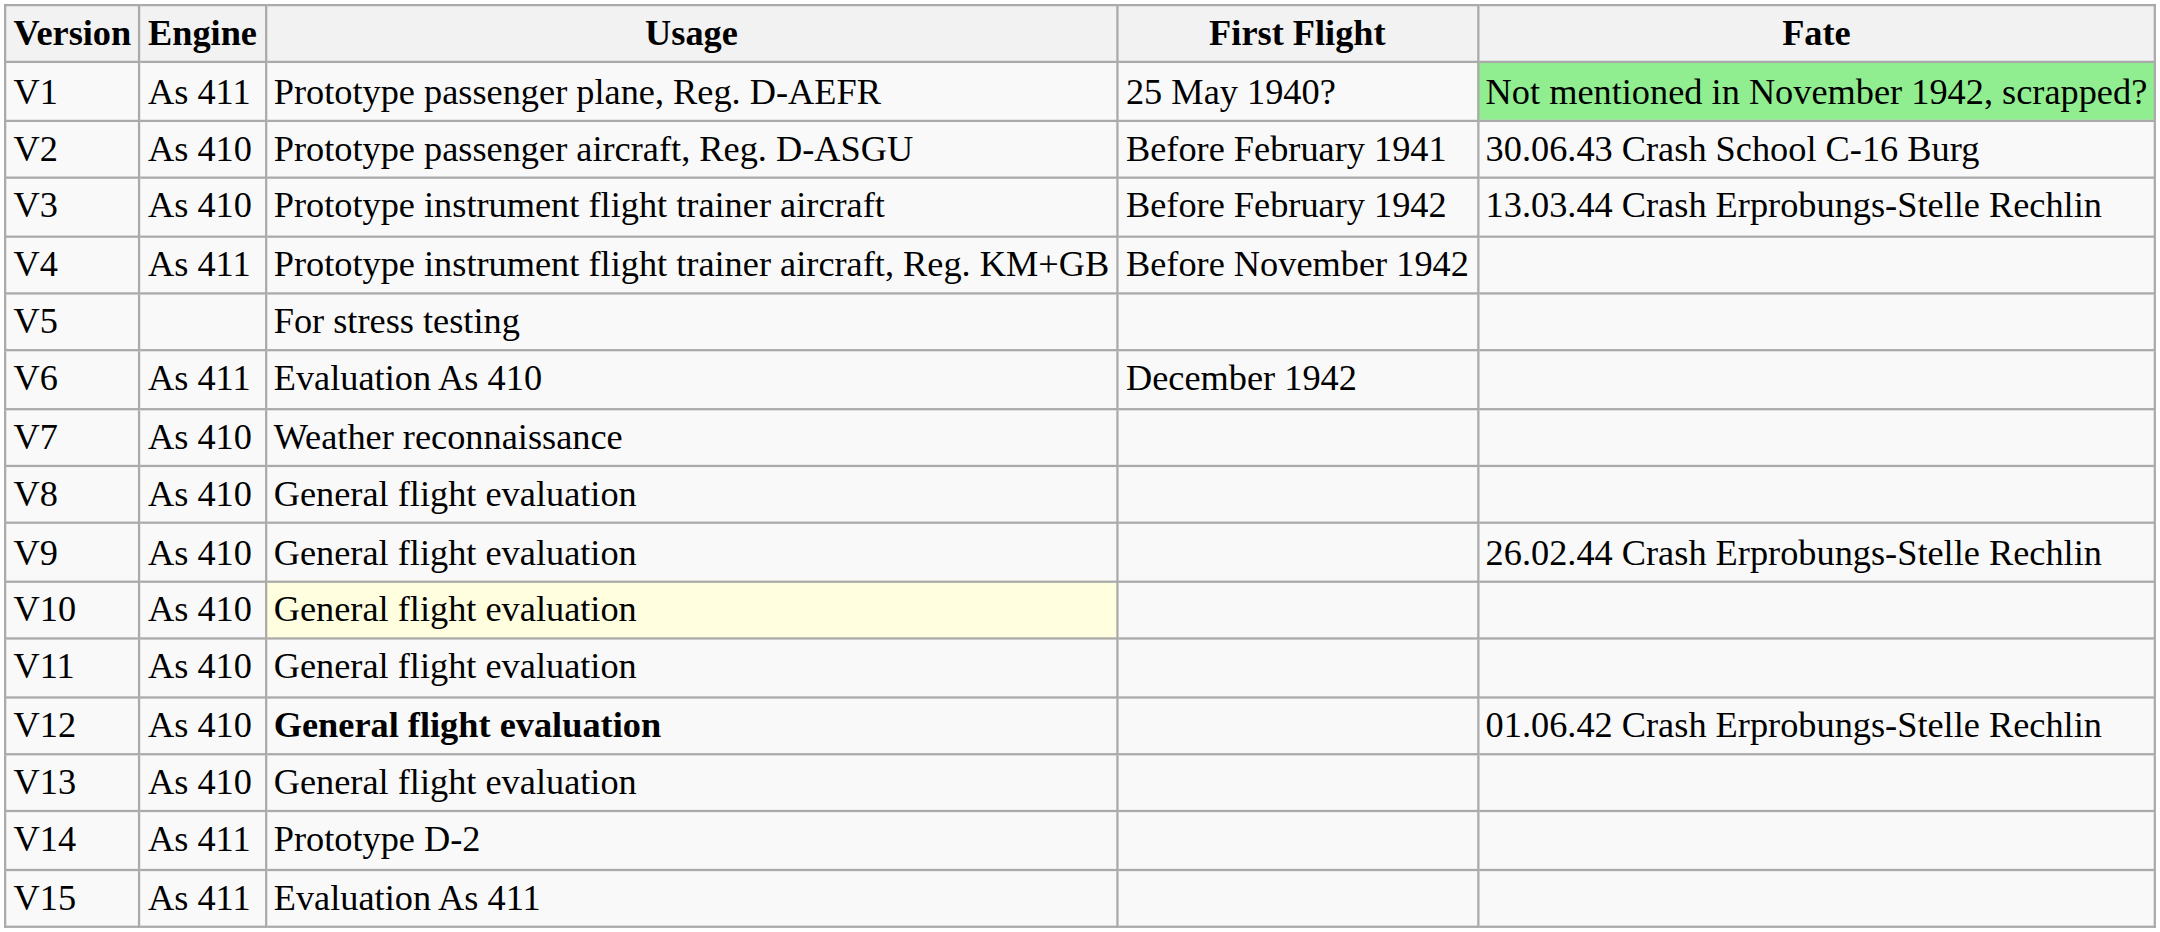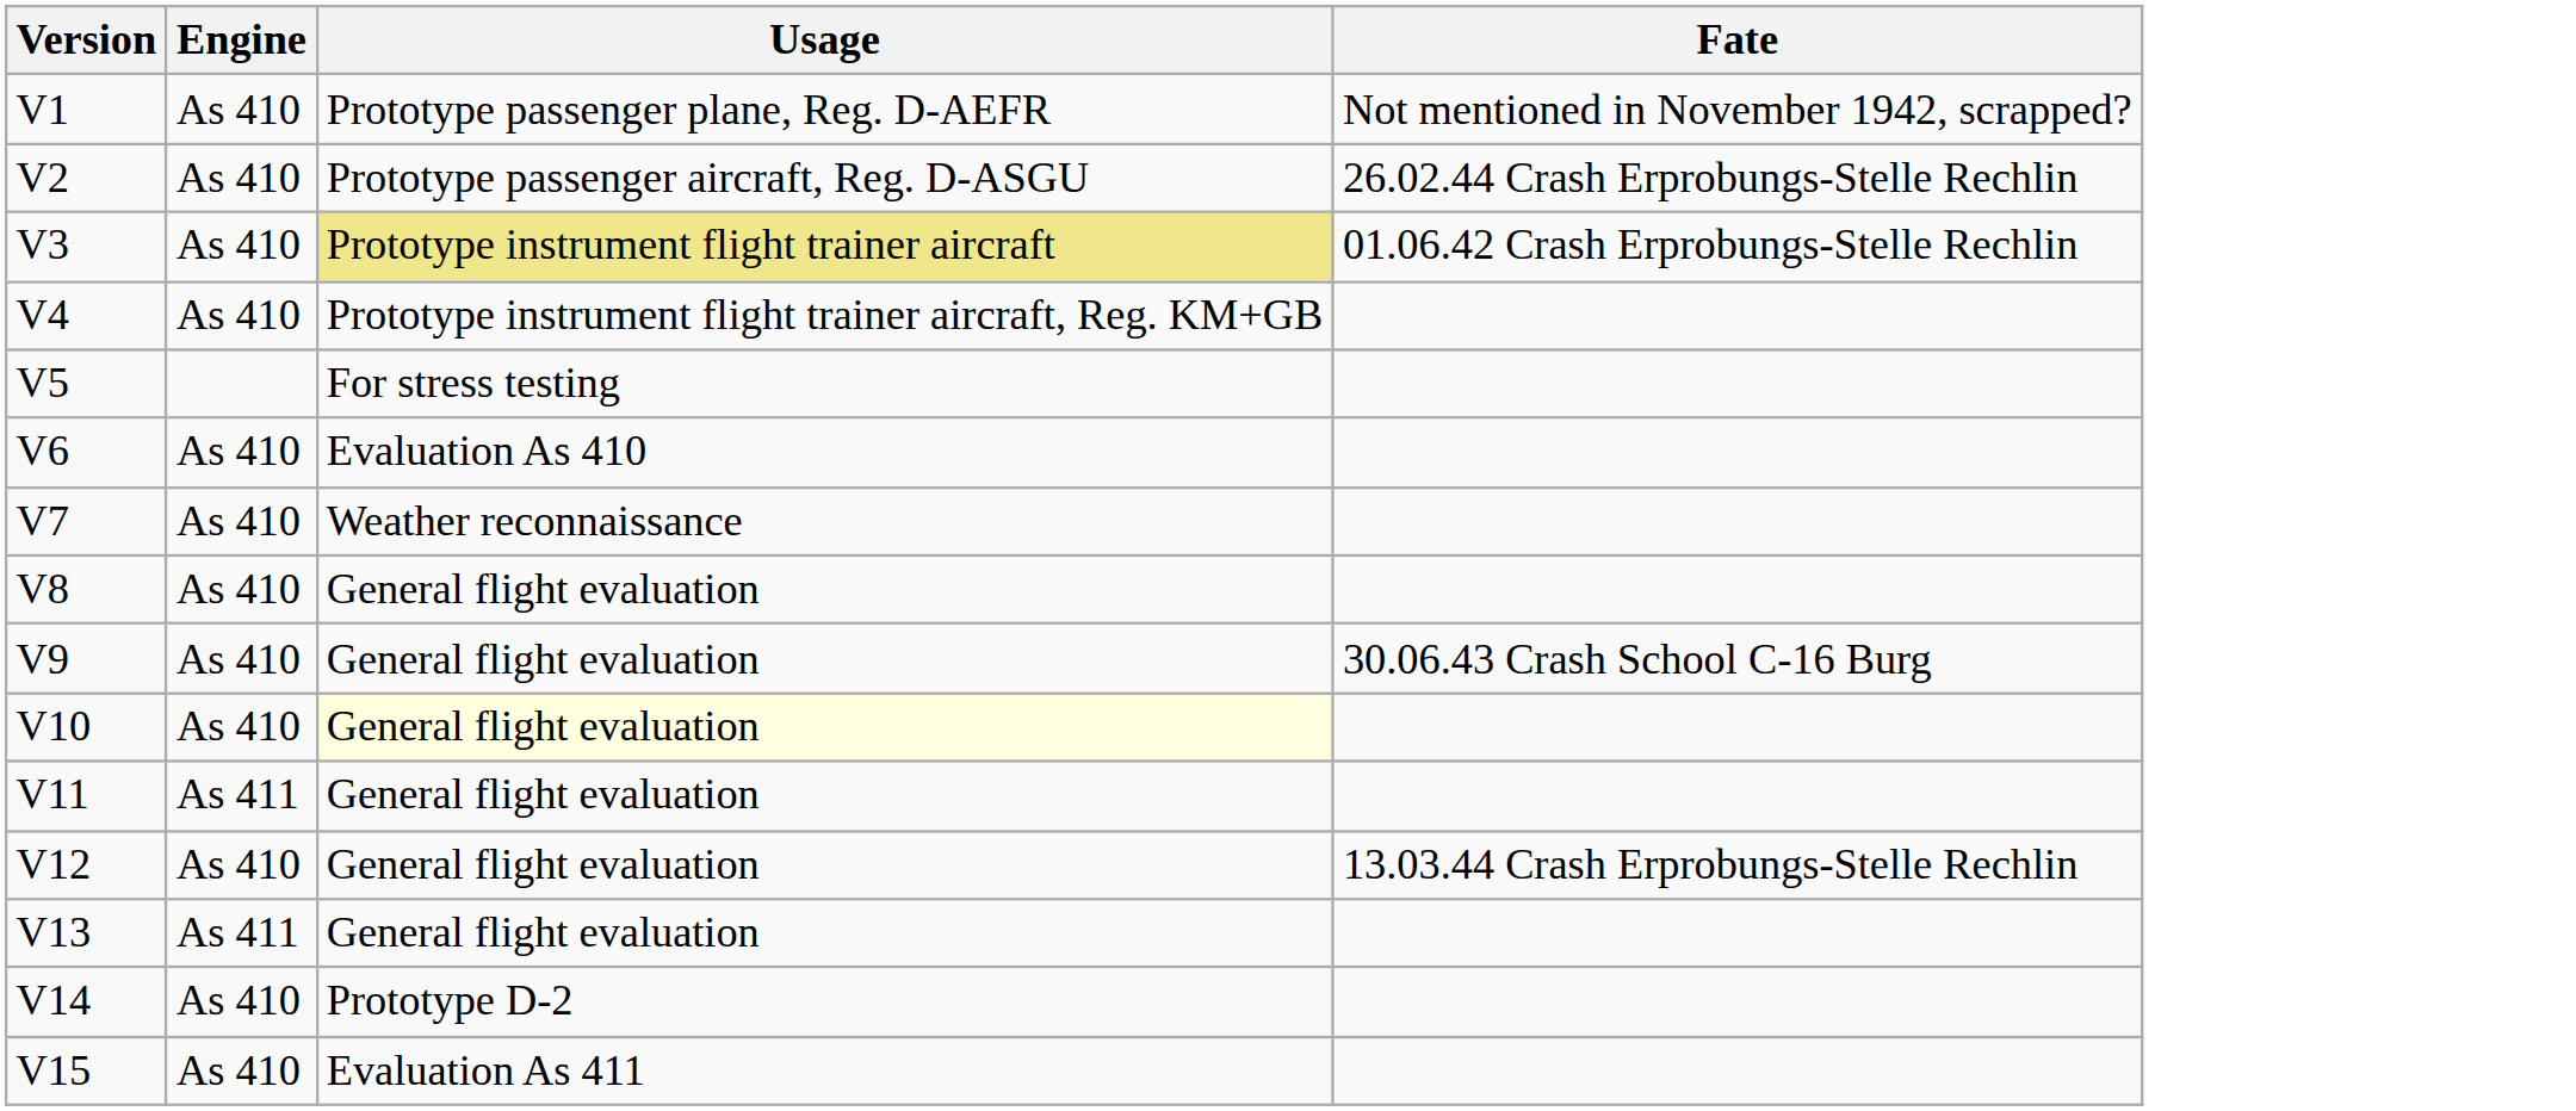 <table class="wikitable">
 <tr>
 <th>Version</th>
 <th>Engine</th>
 <th>Usage</th>
-<th>First Flight</th>
 <th>Fate</th>
 </tr>
 <tr>
 <td>V1</td>
-<td>As 411</td>
+<td>As 410</td>
 <td>Prototype passenger plane, Reg. D-AEFR</td>
-<td>25 May 1940?</td>
-<td style="background: lightgreen;">Not mentioned in November 1942, scrapped?</td>
+<td>Not mentioned in November 1942, scrapped?</td>
 </tr>
 <tr>
 <td>V2</td>
 <td>As 410</td>
 <td>Prototype passenger aircraft, Reg. D-ASGU</td>
-<td>Before February 1941</td>
-<td>30.06.43 Crash School C-16 Burg</td>
+<td>26.02.44 Crash Erprobungs-Stelle Rechlin</td>
 </tr>
 <tr>
 <td>V3</td>
 <td>As 410</td>
-<td>Prototype instrument flight trainer aircraft</td>
-<td>Before February 1942</td>
-<td>13.03.44 Crash Erprobungs-Stelle Rechlin</td>
+<td style="background: khaki;">Prototype instrument flight trainer aircraft</td>
+<td>01.06.42 Crash Erprobungs-Stelle Rechlin</td>
 </tr>
 <tr>
 <td>V4</td>
-<td>As 411</td>
+<td>As 410</td>
 <td>Prototype instrument flight trainer aircraft, Reg. KM+GB</td>
-<td>Before November 1942</td>
 <td> </td>
 </tr>
 <tr>
 <td>V5</td>
 <td> </td>
 <td>For stress testing</td>
 <td> </td>
-<td> </td>
 </tr>
 <tr>
 <td>V6</td>
-<td>As 411</td>
+<td>As 410</td>
 <td>Evaluation As 410</td>
-<td>December 1942</td>
 <td> </td>
 </tr>
 <tr>
 <td>V7</td>
 <td>As 410</td>
 <td>Weather reconnaissance</td>
 <td> </td>
-<td> </td>
 </tr>
 <tr>
 <td>V8</td>
 <td>As 410</td>
 <td>General flight evaluation</td>
 <td> </td>
-<td> </td>
 </tr>
 <tr>
 <td>V9</td>
 <td>As 410</td>
 <td>General flight evaluation</td>
-<td> </td>
-<td>26.02.44 Crash Erprobungs-Stelle Rechlin</td>
+<td>30.06.43 Crash School C-16 Burg</td>
 </tr>
 <tr>
 <td>V10</td>
 <td>As 410</td>
 <td style="background: lightyellow;">General flight evaluation</td>
 <td> </td>
-<td> </td>
 </tr>
 <tr>
 <td>V11</td>
-<td>As 410</td>
+<td>As 411</td>
 <td>General flight evaluation</td>
-<td> </td>
 <td> </td>
 </tr>
 <tr>
 <td>V12</td>
 <td>As 410</td>
-<td><strong>General flight evaluation</strong></td>
-<td> </td>
-<td>01.06.42 Crash Erprobungs-Stelle Rechlin</td>
+<td>General flight evaluation</td>
+<td>13.03.44 Crash Erprobungs-Stelle Rechlin</td>
 </tr>
 <tr>
 <td>V13</td>
-<td>As 410</td>
+<td>As 411</td>
 <td>General flight evaluation</td>
-<td> </td>
 <td> </td>
 </tr>
 <tr>
 <td>V14</td>
-<td>As 411</td>
+<td>As 410</td>
 <td>Prototype D-2</td>
-<td> </td>
 <td> </td>
 </tr>
 <tr>
 <td>V15</td>
-<td>As 411</td>
+<td>As 410</td>
 <td>Evaluation As 411</td>
-<td> </td>
 <td> </td>
 </tr>
 </table>
